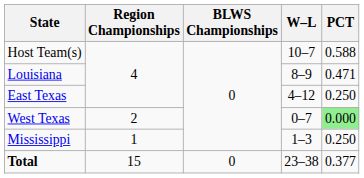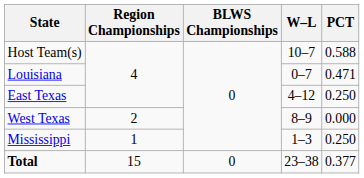 <table class="wikitable">
 <tr>
 <th>State</th>
 <th>Region<br>Championships</th>
 <th>BLWS<br>Championships</th>
 <th>W–L</th>
 <th>PCT</th>
 </tr>
 <tr>
 <td>Host Team(s)</td>
 <td align=center rowspan=3>4</td>
 <td align=center rowspan=5>0</td>
 <td align=center>10–7</td>
 <td align=center>0.588</td>
 </tr>
 <tr>
 <td> <a href='#'>Louisiana</a></td>
-<td align=center>8–9</td>
+<td align=center>0–7</td>
 <td align=center>0.471</td>
 </tr>
 <tr>
 <td> <a href='#'>East Texas</a></td>
 <td align=center>4–12</td>
 <td align=center>0.250</td>
 </tr>
 <tr>
 <td> <a href='#'>West Texas</a></td>
 <td align=center>2</td>
-<td align=center>0–7</td>
-<td align=center style="background: lightgreen;">0.000</td>
+<td align=center>8–9</td>
+<td align=center>0.000</td>
 </tr>
 <tr>
 <td> <a href='#'>Mississippi</a></td>
 <td align=center>1</td>
 <td align=center>1–3</td>
 <td align=center>0.250</td>
 </tr>
 <tr>
 <td><strong>Total</strong></td>
 <td align=center>15</td>
 <td align=center>0</td>
 <td align=center>23–38</td>
 <td align=center>0.377</td>
 </tr>
 </table>
